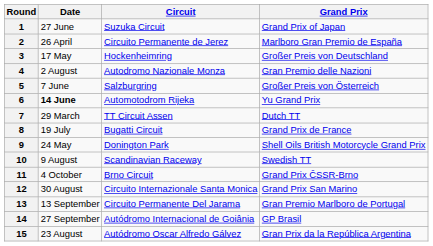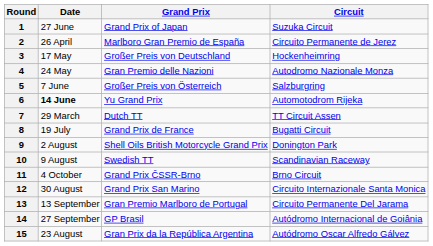 <table class="wikitable" style="font-size: 85%;">
 <tr>
 <th>Round</th>
 <th>Date</th>
+<th><a href='#'>Grand Prix</a></th>
 <th><a href='#'>Circuit</a></th>
-<th><a href='#'>Grand Prix</a></th>
 </tr>
 <tr>
 <th>1</th>
 <td>27 June</td>
+<td> <a href='#'>Grand Prix of Japan</a></td>
 <td><a href='#'>Suzuka Circuit</a></td>
-<td> <a href='#'>Grand Prix of Japan</a></td>
 </tr>
 <tr>
 <th>2</th>
 <td>26 April</td>
+<td> <a href='#'>Marlboro Gran Premio de España</a></td>
 <td><a href='#'>Circuito Permanente de Jerez</a></td>
-<td> <a href='#'>Marlboro Gran Premio de España</a></td>
 </tr>
 <tr>
 <th>3</th>
 <td>17 May</td>
+<td> <a href='#'>Großer Preis von Deutschland</a></td>
 <td><a href='#'>Hockenheimring</a></td>
-<td> <a href='#'>Großer Preis von Deutschland</a></td>
 </tr>
 <tr>
 <th>4</th>
-<td>2 August</td>
+<td>24 May</td>
+<td> <a href='#'>Gran Premio delle Nazioni</a></td>
 <td><a href='#'>Autodromo Nazionale Monza</a></td>
-<td> <a href='#'>Gran Premio delle Nazioni</a></td>
 </tr>
 <tr>
 <th>5</th>
 <td>7 June</td>
+<td> <a href='#'>Großer Preis von Österreich</a></td>
 <td><a href='#'>Salzburgring</a></td>
-<td> <a href='#'>Großer Preis von Österreich</a></td>
 </tr>
 <tr>
 <th>6</th>
 <td><strong>14 June</strong></td>
+<td> <a href='#'>Yu Grand Prix</a></td>
 <td><a href='#'>Automotodrom Rijeka</a></td>
-<td> <a href='#'>Yu Grand Prix</a></td>
 </tr>
 <tr>
 <th>7</th>
 <td>29 March</td>
+<td> <a href='#'>Dutch TT</a></td>
 <td><a href='#'>TT Circuit Assen</a></td>
-<td> <a href='#'>Dutch TT</a></td>
 </tr>
 <tr>
 <th>8</th>
 <td>19 July</td>
+<td> <a href='#'>Grand Prix de France</a></td>
 <td><a href='#'>Bugatti Circuit</a></td>
-<td> <a href='#'>Grand Prix de France</a></td>
 </tr>
 <tr>
 <th>9</th>
-<td>24 May</td>
+<td>2 August</td>
+<td> <a href='#'>Shell Oils British Motorcycle Grand Prix</a></td>
 <td><a href='#'>Donington Park</a></td>
-<td> <a href='#'>Shell Oils British Motorcycle Grand Prix</a></td>
 </tr>
 <tr>
 <th>10</th>
 <td>9 August</td>
+<td> <a href='#'>Swedish TT</a></td>
 <td><a href='#'>Scandinavian Raceway</a></td>
-<td> <a href='#'>Swedish TT</a></td>
 </tr>
 <tr>
 <th>11</th>
 <td>4 October</td>
+<td> <a href='#'>Grand Prix ČSSR-Brno</a></td>
 <td><a href='#'>Brno Circuit</a></td>
-<td> <a href='#'>Grand Prix ČSSR-Brno</a></td>
 </tr>
 <tr>
 <th>12</th>
 <td>30 August</td>
+<td> <a href='#'>Grand Prix San Marino</a></td>
 <td><a href='#'>Circuito Internazionale Santa Monica</a></td>
-<td> <a href='#'>Grand Prix San Marino</a></td>
 </tr>
 <tr>
 <th>13</th>
 <td>13 September</td>
+<td> <a href='#'>Gran Premio Marlboro de Portugal</a></td>
 <td><a href='#'>Circuito Permanente Del Jarama</a></td>
-<td> <a href='#'>Gran Premio Marlboro de Portugal</a></td>
 </tr>
 <tr>
 <th>14</th>
 <td>27 September</td>
+<td> <a href='#'>GP Brasil</a></td>
 <td><a href='#'>Autódromo Internacional de Goiânia</a></td>
-<td> <a href='#'>GP Brasil</a></td>
 </tr>
 <tr>
 <th>15</th>
 <td>23 August</td>
+<td> <a href='#'>Gran Prix da la República Argentina</a></td>
 <td><a href='#'>Autódromo Oscar Alfredo Gálvez</a></td>
-<td> <a href='#'>Gran Prix da la República Argentina</a></td>
 </tr>
 </table>
